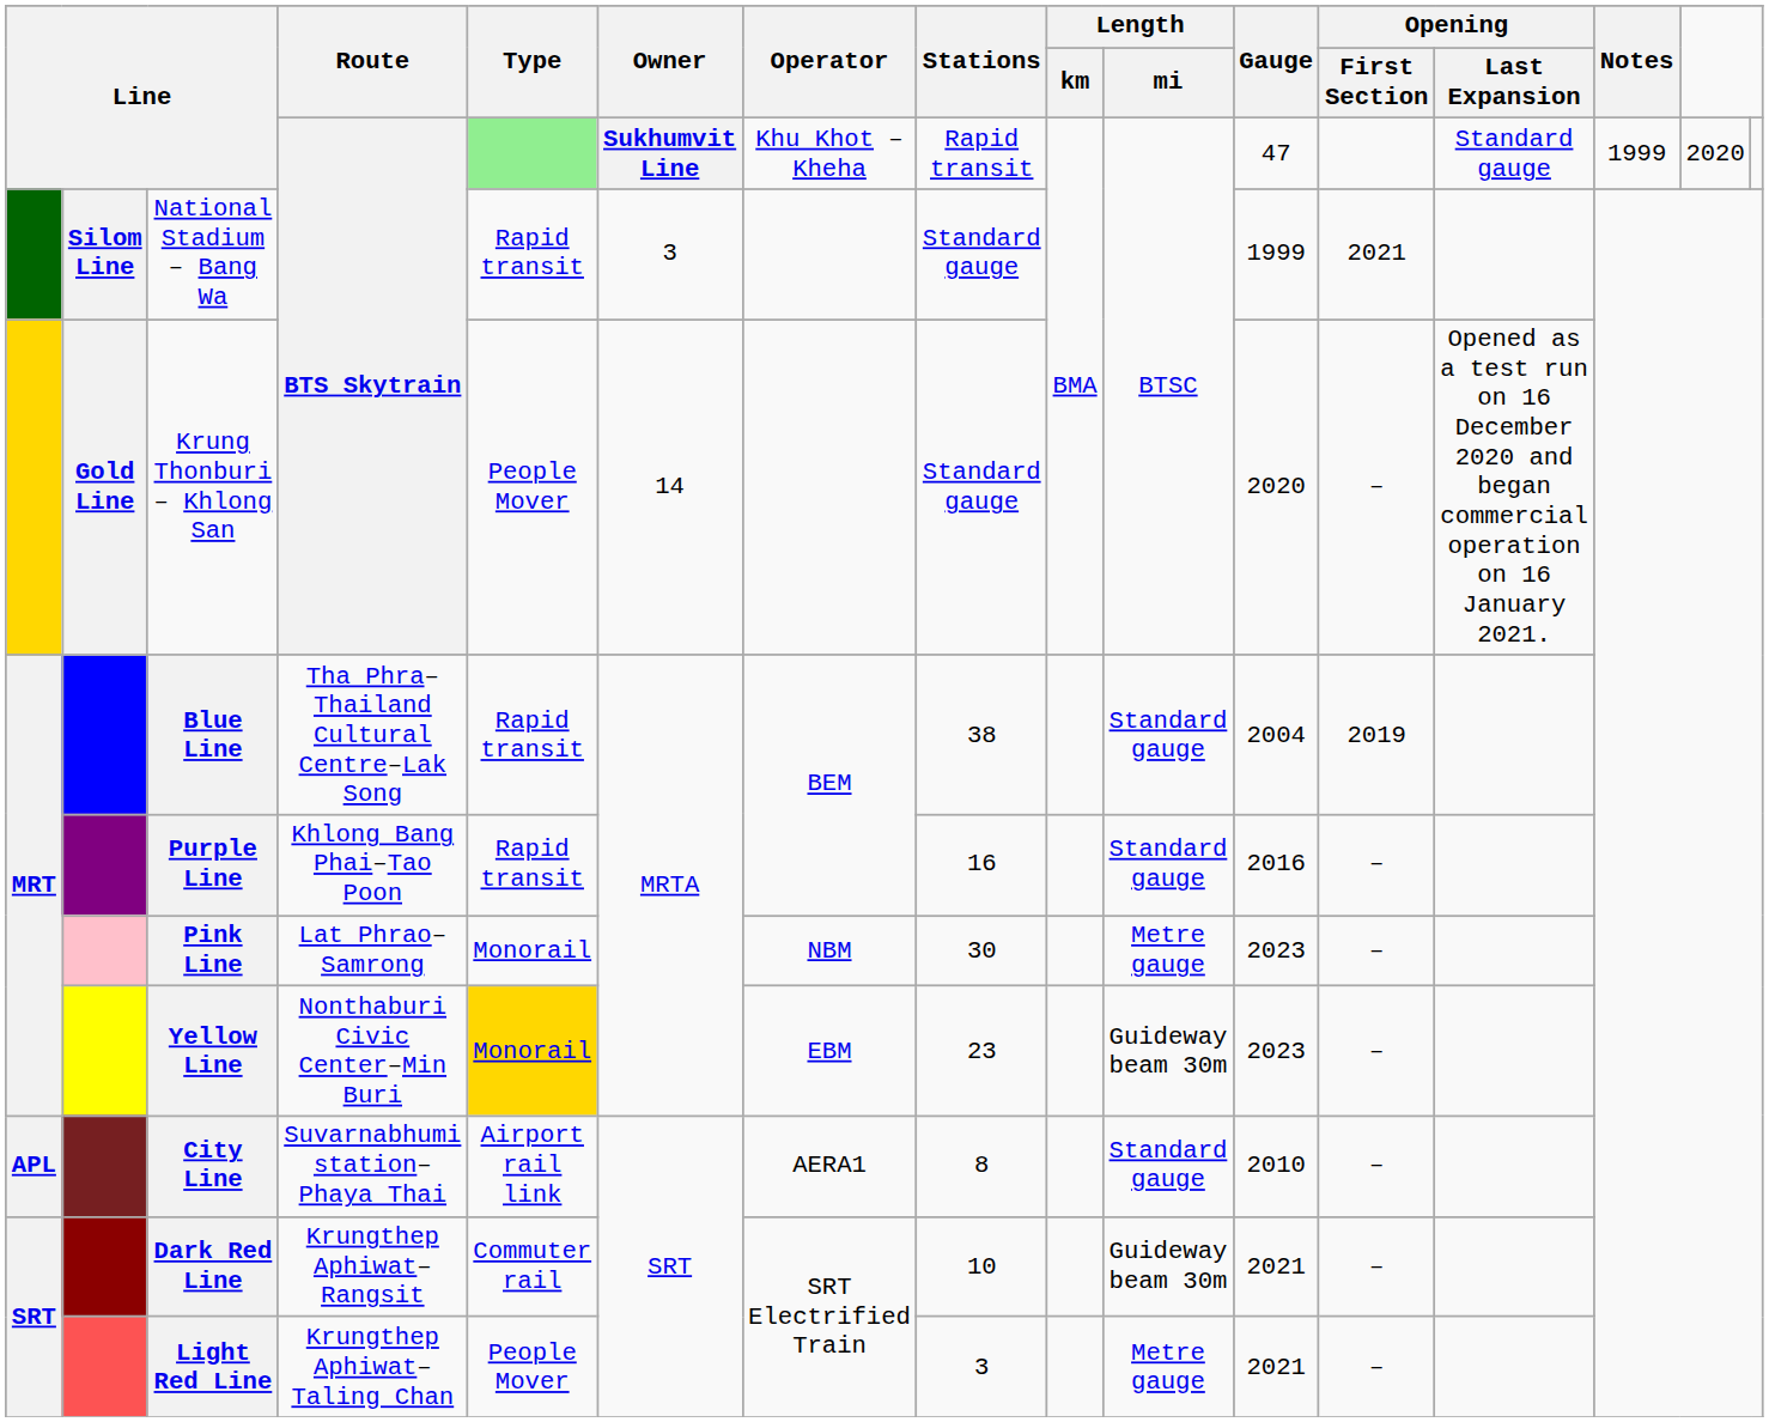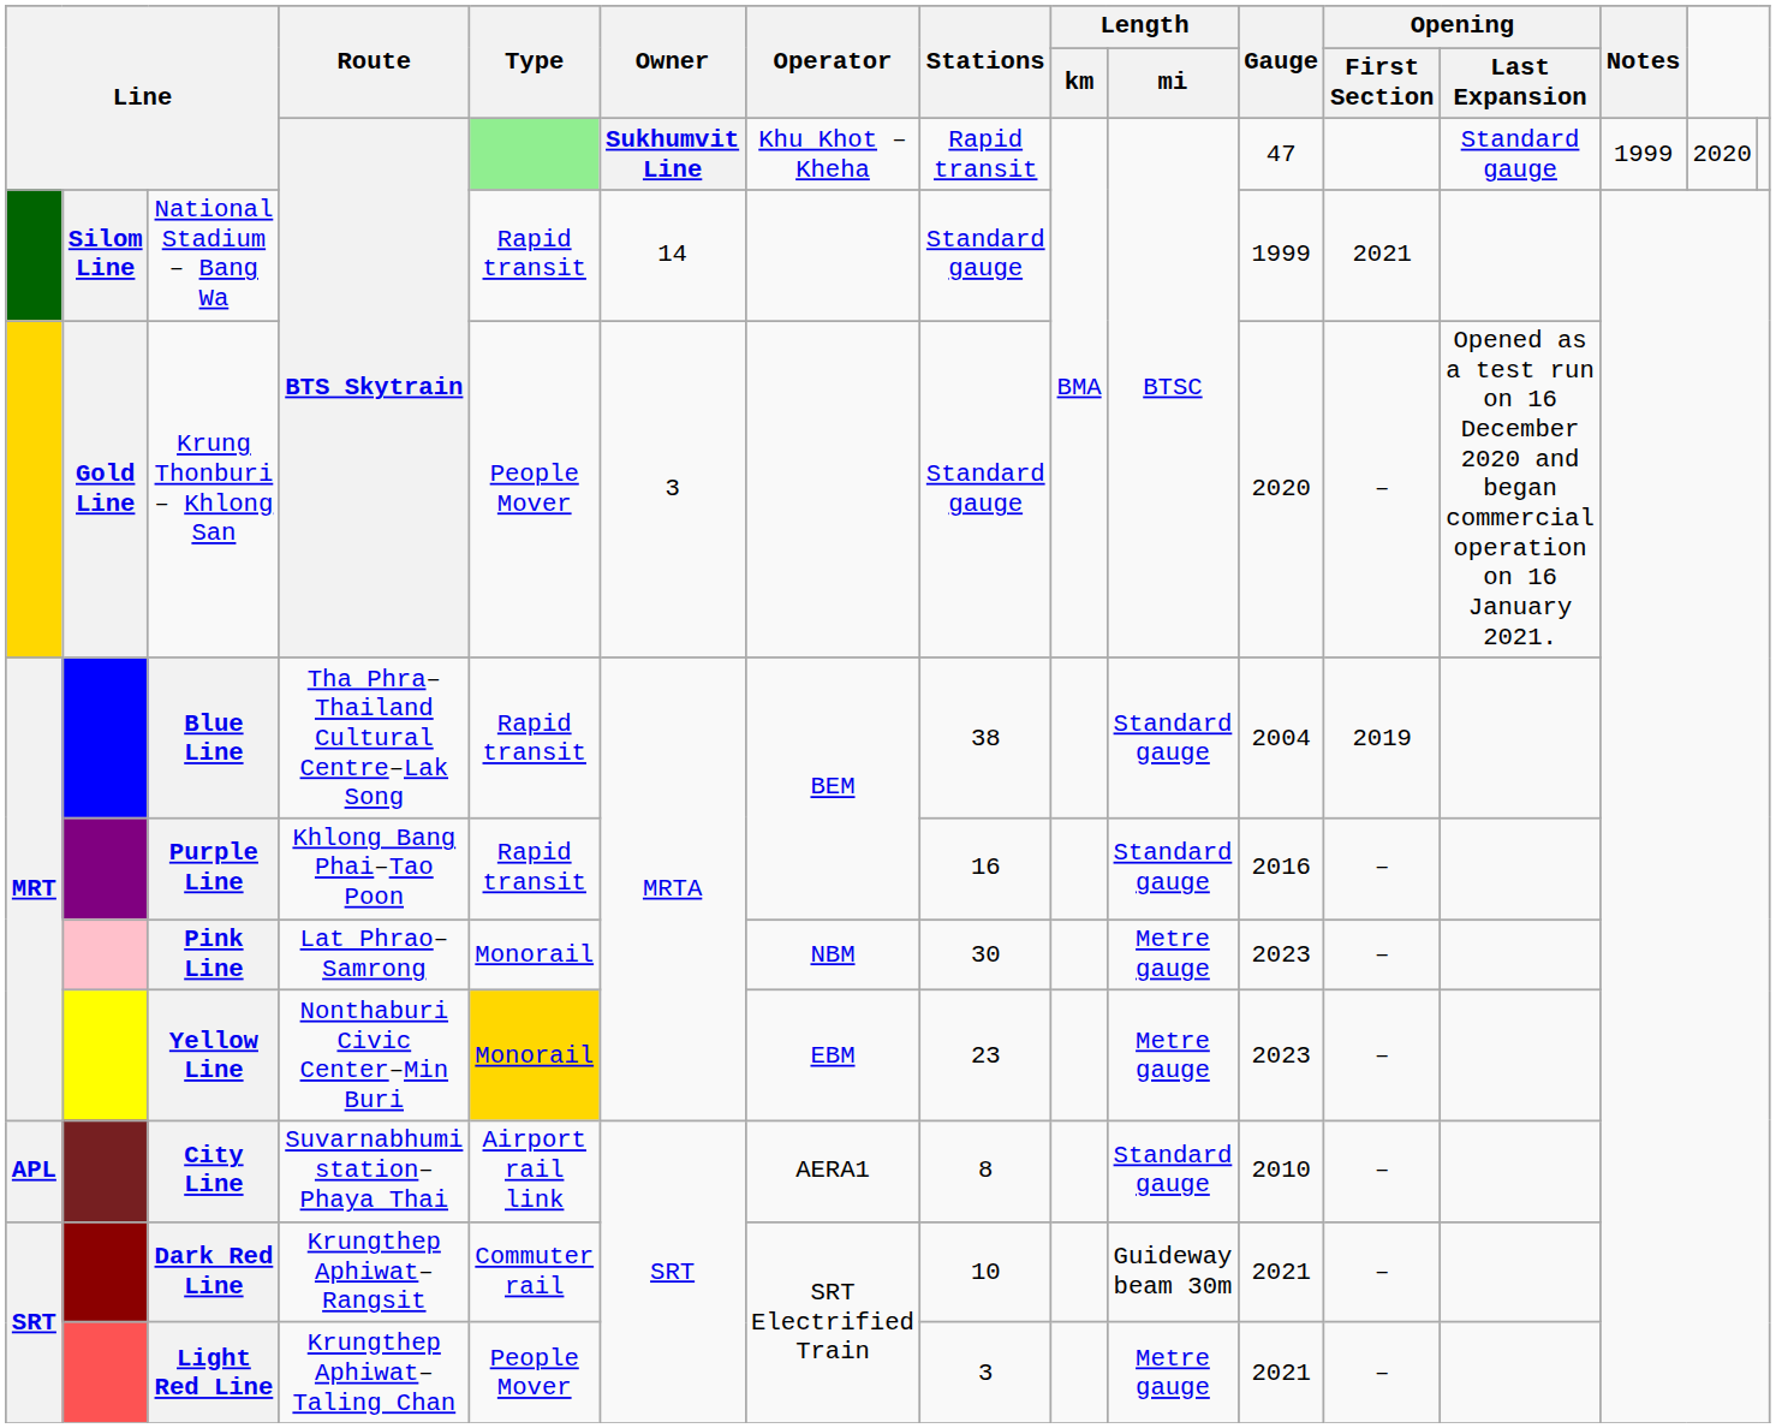 <table class="wikitable sortable" style="text-align:center; font-size:90%">
 <tr>
 <th rowspan="3" colspan="3">Line</th>
 <th rowspan="2"><strong>Route</strong></th>
 <th rowspan="2">Type</th>
 <th rowspan="2">Owner</th>
 <th rowspan="2">Operator</th>
 <th rowspan="2">Stations</th>
 <th colspan="2">Length</th>
 <th rowspan="2" class=unsortable>Gauge</th>
 <th colspan="2">Opening</th>
 <th rowspan="2" class=unsortable>Notes</th>
 </tr>
 <tr>
 <th>km</th>
 <th>mi</th>
 <th>First Section</th>
 <th>Last Expansion</th>
 </tr>
 <tr>
 <th rowspan="3"><a href='#'>BTS Skytrain</a></th>
 <th rowspan="1" style="background-color: lightgreen;"></th>
 <th rowspan="1"><a href='#'>Sukhumvit Line</a></th>
 <td><a href='#'>Khu Khot</a> – <a href='#'>Kheha</a></td>
 <td><a href='#'>Rapid transit</a></td>
 <td rowspan="3"><a href='#'>BMA</a></td>
 <td rowspan="3"><a href='#'>BTSC</a></td>
 <td>47</td>
 <td></td>
 <td><a href='#'>Standard gauge</a></td>
 <td>1999</td>
 <td>2020</td>
 <td></td>
 </tr>
 <tr>
 <th rowspan="1" style="background-color: darkgreen;"></th>
 <th rowspan="1"><a href='#'>Silom Line</a></th>
 <td><a href='#'>National Stadium</a> – <a href='#'>Bang Wa</a></td>
 <td><a href='#'>Rapid transit</a></td>
-<td>3</td>
+<td>14</td>
 <td></td>
 <td><a href='#'>Standard gauge</a></td>
 <td>1999</td>
 <td>2021</td>
 <td></td>
 </tr>
 <tr>
 <th rowspan="1" style="background-color: gold;"></th>
 <th rowspan="1"><a href='#'>Gold Line</a></th>
 <td><a href='#'>Krung Thonburi</a> – <a href='#'>Khlong San</a></td>
 <td><a href='#'>People Mover</a></td>
-<td>14</td>
+<td>3</td>
 <td></td>
 <td><a href='#'>Standard gauge</a></td>
 <td>2020</td>
 <td>–</td>
 <td>Opened as a test run on 16 December 2020 and began commercial operation on 16 January 2021.</td>
 </tr>
 <tr>
 <th rowspan="4"><a href='#'>MRT</a></th>
 <th rowspan="1" style="background-color: blue;"></th>
 <th rowspan="1"><a href='#'>Blue Line</a></th>
 <td><a href='#'>Tha Phra</a>–<a href='#'>Thailand Cultural Centre</a>–<a href='#'>Lak Song</a></td>
 <td><a href='#'>Rapid transit</a></td>
 <td rowspan="4"><a href='#'>MRTA</a></td>
 <td rowspan="2"><a href='#'>BEM</a></td>
 <td>38</td>
 <td></td>
 <td><a href='#'>Standard gauge</a></td>
 <td>2004</td>
 <td>2019</td>
 <td></td>
 </tr>
 <tr>
 <th rowspan="1" style="background-color: purple;"></th>
 <th rowspan="1"><a href='#'>Purple Line</a></th>
 <td><a href='#'>Khlong Bang Phai</a>–<a href='#'>Tao Poon</a></td>
 <td><a href='#'>Rapid transit</a></td>
 <td>16</td>
 <td></td>
 <td><a href='#'>Standard gauge</a></td>
 <td>2016</td>
 <td>–</td>
 <td></td>
 </tr>
 <tr>
 <th rowspan="1" style="background-color: pink;"></th>
 <th rowspan="1"><a href='#'>Pink Line</a></th>
 <td><a href='#'>Lat Phrao</a>–<a href='#'>Samrong</a></td>
 <td><a href='#'>Monorail</a></td>
 <td><a href='#'>NBM</a></td>
 <td>30</td>
 <td></td>
 <td><a href='#'>Metre gauge</a></td>
 <td>2023</td>
 <td>–</td>
 <td></td>
 </tr>
 <tr>
 <th rowspan="1" style="background-color: yellow;"></th>
 <th rowspan="1"><a href='#'>Yellow Line</a></th>
 <td><a href='#'>Nonthaburi Civic Center</a>–<a href='#'>Min Buri</a></td>
 <td style="background: gold;"><a href='#'>Monorail</a></td>
 <td><a href='#'>EBM</a></td>
 <td>23</td>
 <td></td>
-<td>Guideway beam 30m</td>
+<td><a href='#'>Metre gauge</a></td>
 <td>2023</td>
 <td>–</td>
 <td></td>
 </tr>
 <tr>
 <th rowspan="1"><a href='#'>APL</a></th>
 <th rowspan="1" style="background-color: #761f21;"></th>
 <th rowspan="1"><a href='#'>City Line</a></th>
 <td><a href='#'>Suvarnabhumi station</a>–<a href='#'>Phaya Thai</a></td>
 <td><a href='#'>Airport rail link</a></td>
 <td rowspan="3"><a href='#'>SRT</a></td>
 <td>AERA1</td>
 <td>8</td>
 <td></td>
 <td><a href='#'>Standard gauge</a></td>
 <td>2010</td>
 <td>–</td>
 <td></td>
 </tr>
 <tr>
 <th rowspan="2"><a href='#'>SRT</a></th>
 <th rowspan="1" style="background-color: darkred;"></th>
 <th rowspan="1"><a href='#'>Dark Red Line</a></th>
 <td><a href='#'>Krungthep Aphiwat</a>–<a href='#'>Rangsit</a></td>
 <td><a href='#'>Commuter rail</a></td>
 <td rowspan="2">SRT Electrified Train</td>
 <td>10</td>
 <td></td>
 <td>Guideway beam 30m</td>
 <td>2021</td>
 <td>–</td>
 <td></td>
 </tr>
 <tr>
 <th rowspan="1" style="background-color: #fd5353;"></th>
 <th rowspan="1"><a href='#'>Light Red Line</a></th>
 <td><a href='#'>Krungthep Aphiwat</a>–<a href='#'>Taling Chan</a></td>
 <td><a href='#'>People Mover</a></td>
 <td>3</td>
 <td></td>
 <td><a href='#'>Metre gauge</a></td>
 <td>2021</td>
 <td>–</td>
 <td></td>
 </tr>
 </table>
